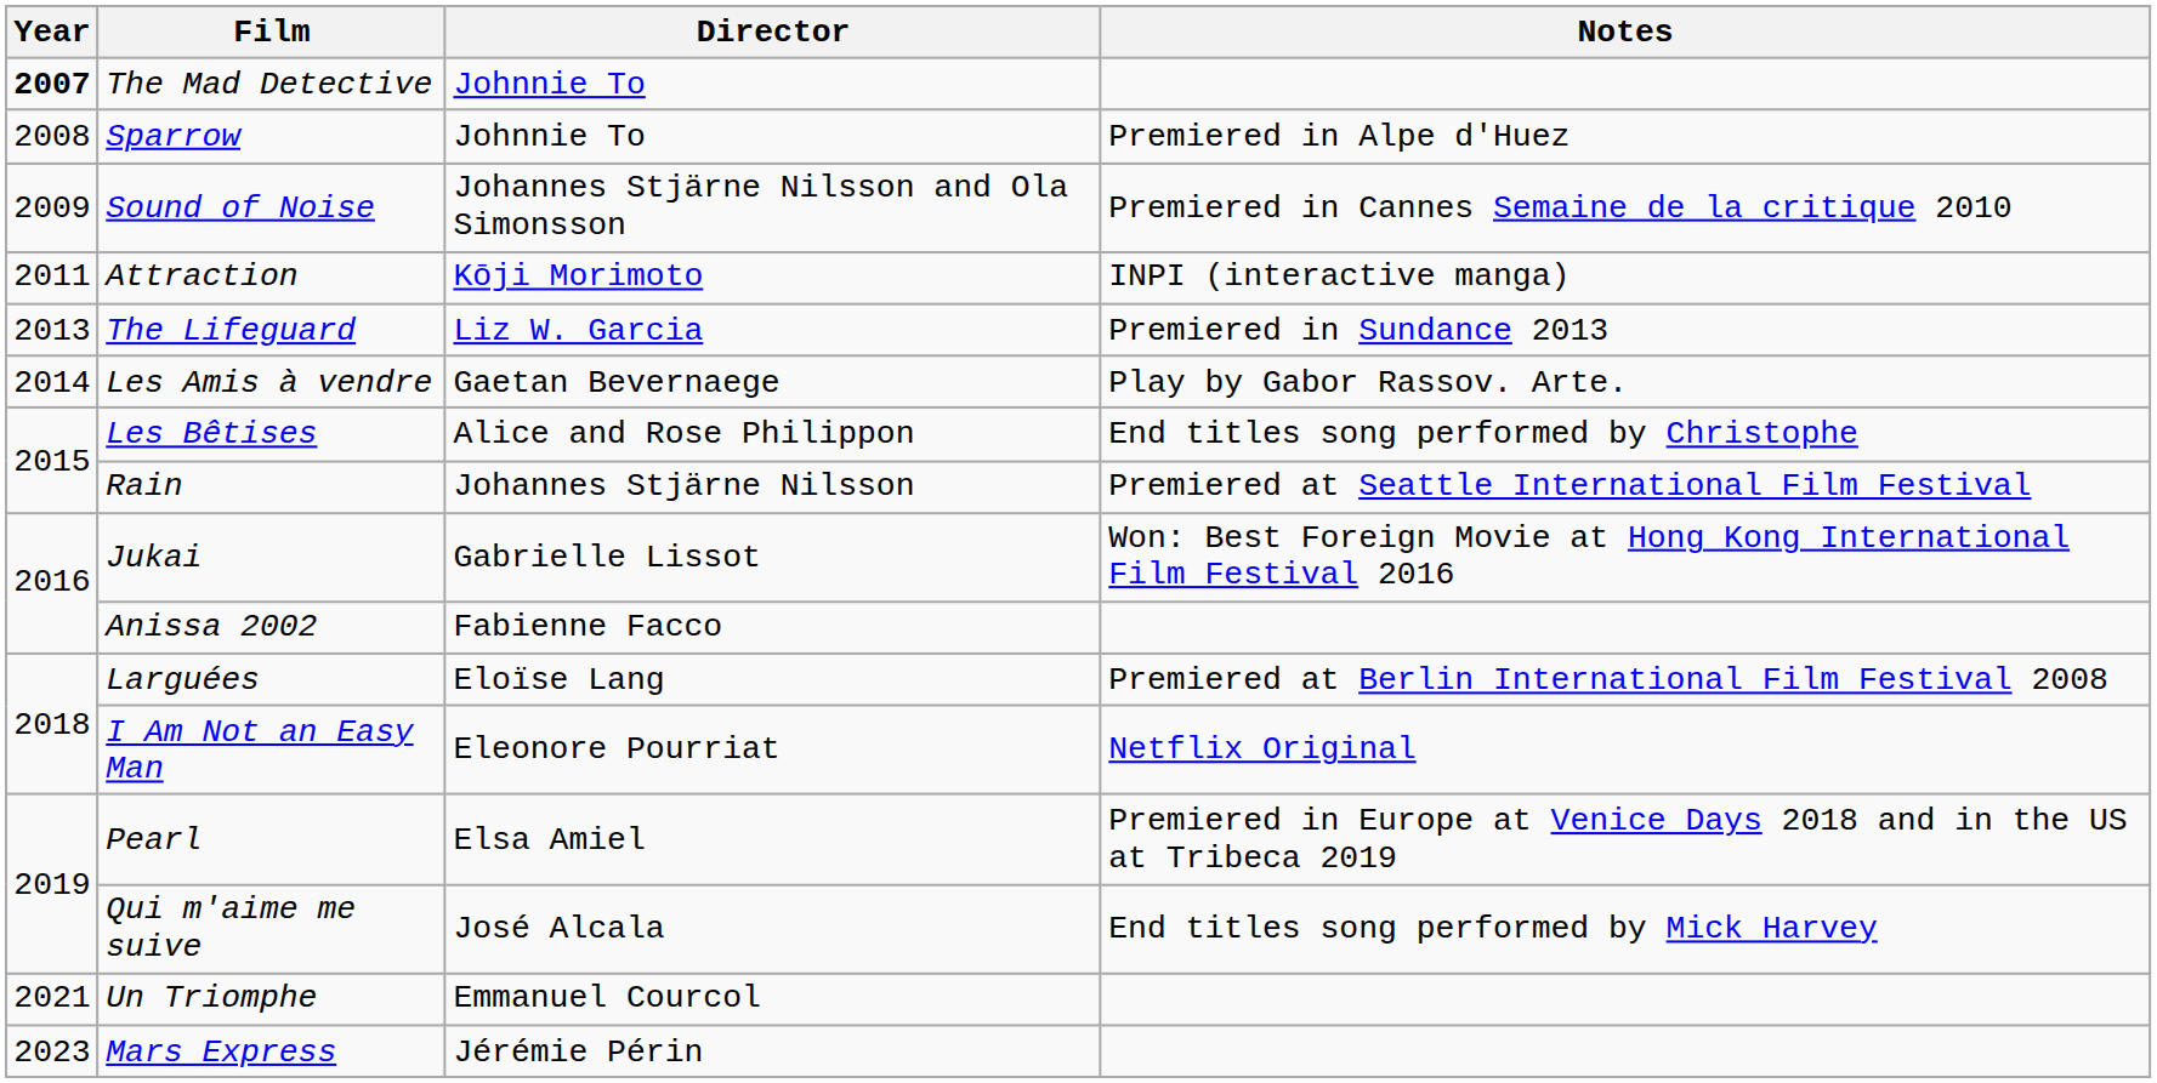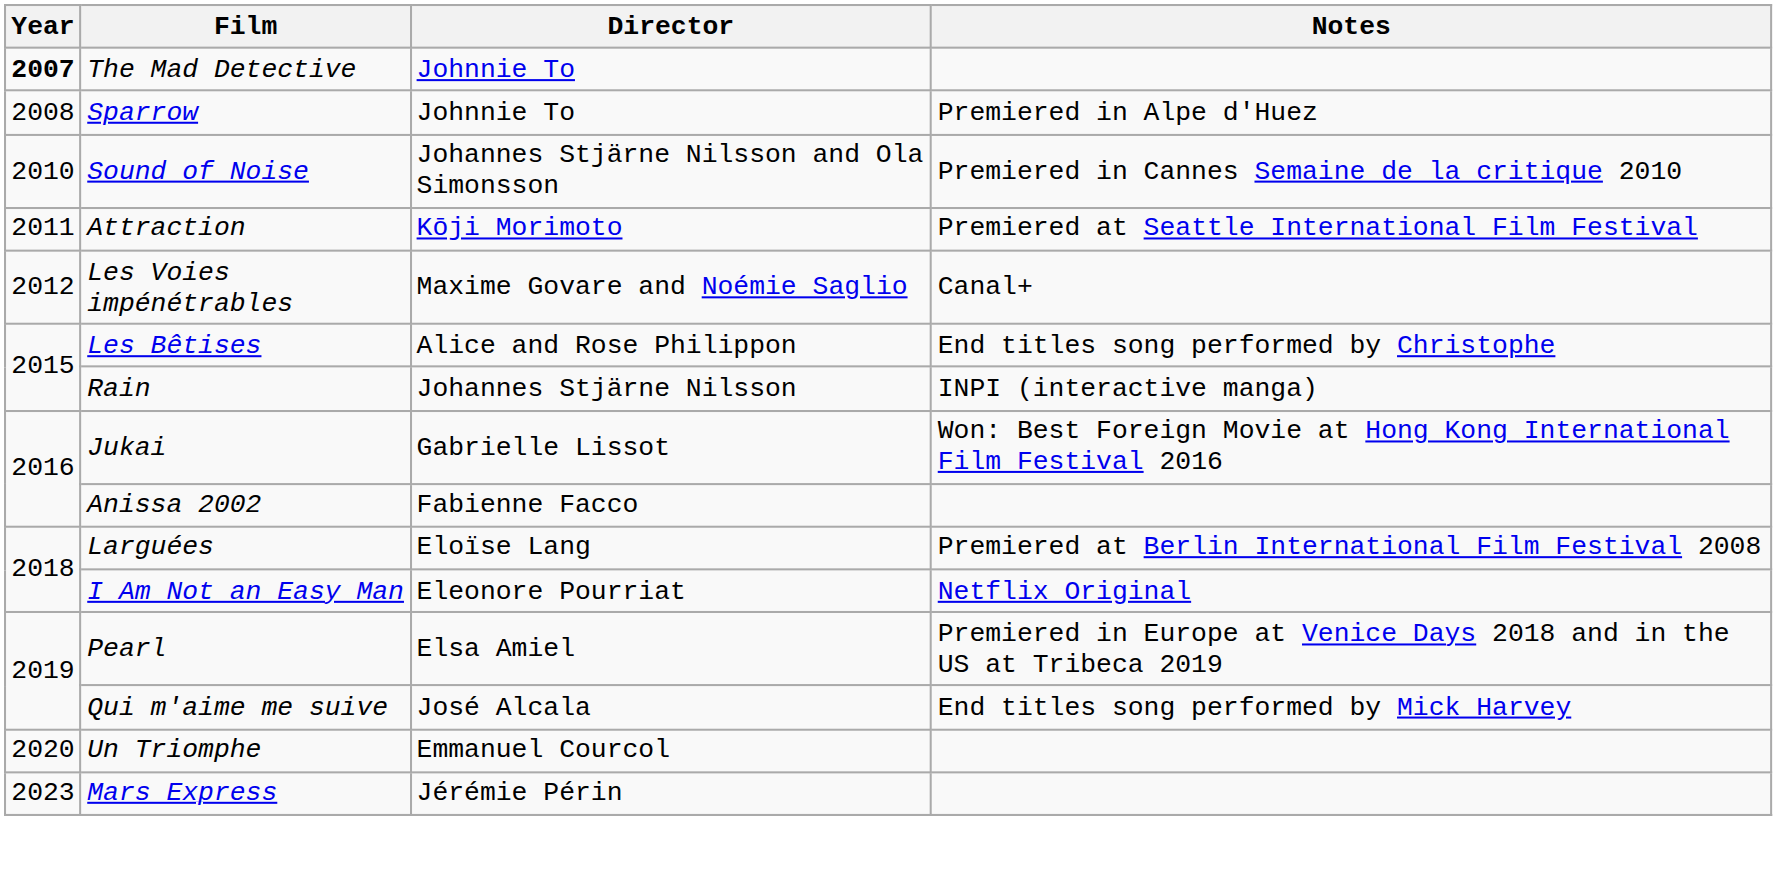 <table class="wikitable sortable" style=text-align:left>
 <tr>
 <th scope="col">Year</th>
 <th scope="col">Film</th>
 <th scope="col">Director</th>
 <th scope="col">Notes</th>
 </tr>
 <tr>
 <td><strong>2007</strong></td>
 <td><em>The Mad Detective</em></td>
 <td><a href='#'>Johnnie To</a></td>
 <td></td>
 </tr>
 <tr>
 <td>2008</td>
 <td><em><a href='#'>Sparrow</a></em></td>
 <td>Johnnie To</td>
 <td>Premiered in Alpe d'Huez</td>
 </tr>
 <tr>
-<td>2009</td>
+<td>2010</td>
 <td><em><a href='#'>Sound of Noise</a></em></td>
 <td>Johannes Stjärne Nilsson and Ola Simonsson</td>
 <td>Premiered in Cannes <a href='#'>Semaine de la critique</a> 2010</td>
 </tr>
 <tr>
 <td>2011</td>
 <td><em>Attraction</em></td>
 <td><a href='#'>Kōji Morimoto</a></td>
-<td>INPI (interactive manga)</td>
+<td>Premiered at <a href='#'>Seattle International Film Festival</a></td>
 </tr>
 <tr>
-<td>2013</td>
-<td><em><a href='#'>The Lifeguard</a></em></td>
-<td><a href='#'>Liz W. Garcia</a></td>
-<td>Premiered in <a href='#'>Sundance</a> 2013</td>
-</tr>
-<tr>
-<td>2014</td>
-<td><em>Les Amis à vendre</em></td>
-<td>Gaetan Bevernaege</td>
-<td>Play by Gabor Rassov. Arte.</td>
+<td>2012</td>
+<td><em>Les Voies impénétrables</em></td>
+<td>Maxime Govare and <a href='#'>Noémie Saglio</a></td>
+<td>Canal+</td>
 </tr>
 <tr>
 <td rowspan="2">2015</td>
 <td><em><a href='#'>Les Bêtises</a></em></td>
 <td>Alice and Rose Philippon</td>
 <td>End titles song performed by <a href='#'>Christophe</a></td>
 </tr>
 <tr>
 <td><em>Rain</em></td>
 <td>Johannes Stjärne Nilsson</td>
-<td>Premiered at <a href='#'>Seattle International Film Festival</a></td>
+<td>INPI (interactive manga)</td>
 </tr>
 <tr>
 <td rowspan="2">2016</td>
 <td><em>Jukai</em></td>
 <td>Gabrielle Lissot</td>
 <td>Won: Best Foreign Movie at <a href='#'>Hong Kong International Film Festival</a> 2016</td>
 </tr>
 <tr>
 <td><em>Anissa 2002</em></td>
 <td>Fabienne Facco</td>
 <td></td>
 </tr>
 <tr>
 <td rowspan="2">2018</td>
 <td><em>Larguées</em></td>
 <td>Eloïse Lang</td>
 <td>Premiered at <a href='#'>Berlin International Film Festival</a> 2008</td>
 </tr>
 <tr>
 <td><em><a href='#'>I Am Not an Easy Man</a></em></td>
 <td>Eleonore Pourriat</td>
 <td><a href='#'>Netflix Original</a></td>
 </tr>
 <tr>
 <td rowspan="2">2019</td>
 <td><em>Pearl</em></td>
 <td>Elsa Amiel</td>
 <td>Premiered in Europe at <a href='#'>Venice Days</a> 2018 and in the US at Tribeca 2019</td>
 </tr>
 <tr>
 <td><em>Qui m'aime me suive</em></td>
 <td>José Alcala</td>
 <td>End titles song performed by <a href='#'>Mick Harvey</a></td>
 </tr>
 <tr>
-<td>2021</td>
+<td>2020</td>
 <td><em>Un Triomphe</em></td>
 <td>Emmanuel Courcol</td>
 <td></td>
 </tr>
 <tr>
 <td>2023</td>
 <td><em><a href='#'>Mars Express</a></em></td>
 <td>Jérémie Périn</td>
 <td></td>
 </tr>
 <tr>
 </tr>
 </table>
